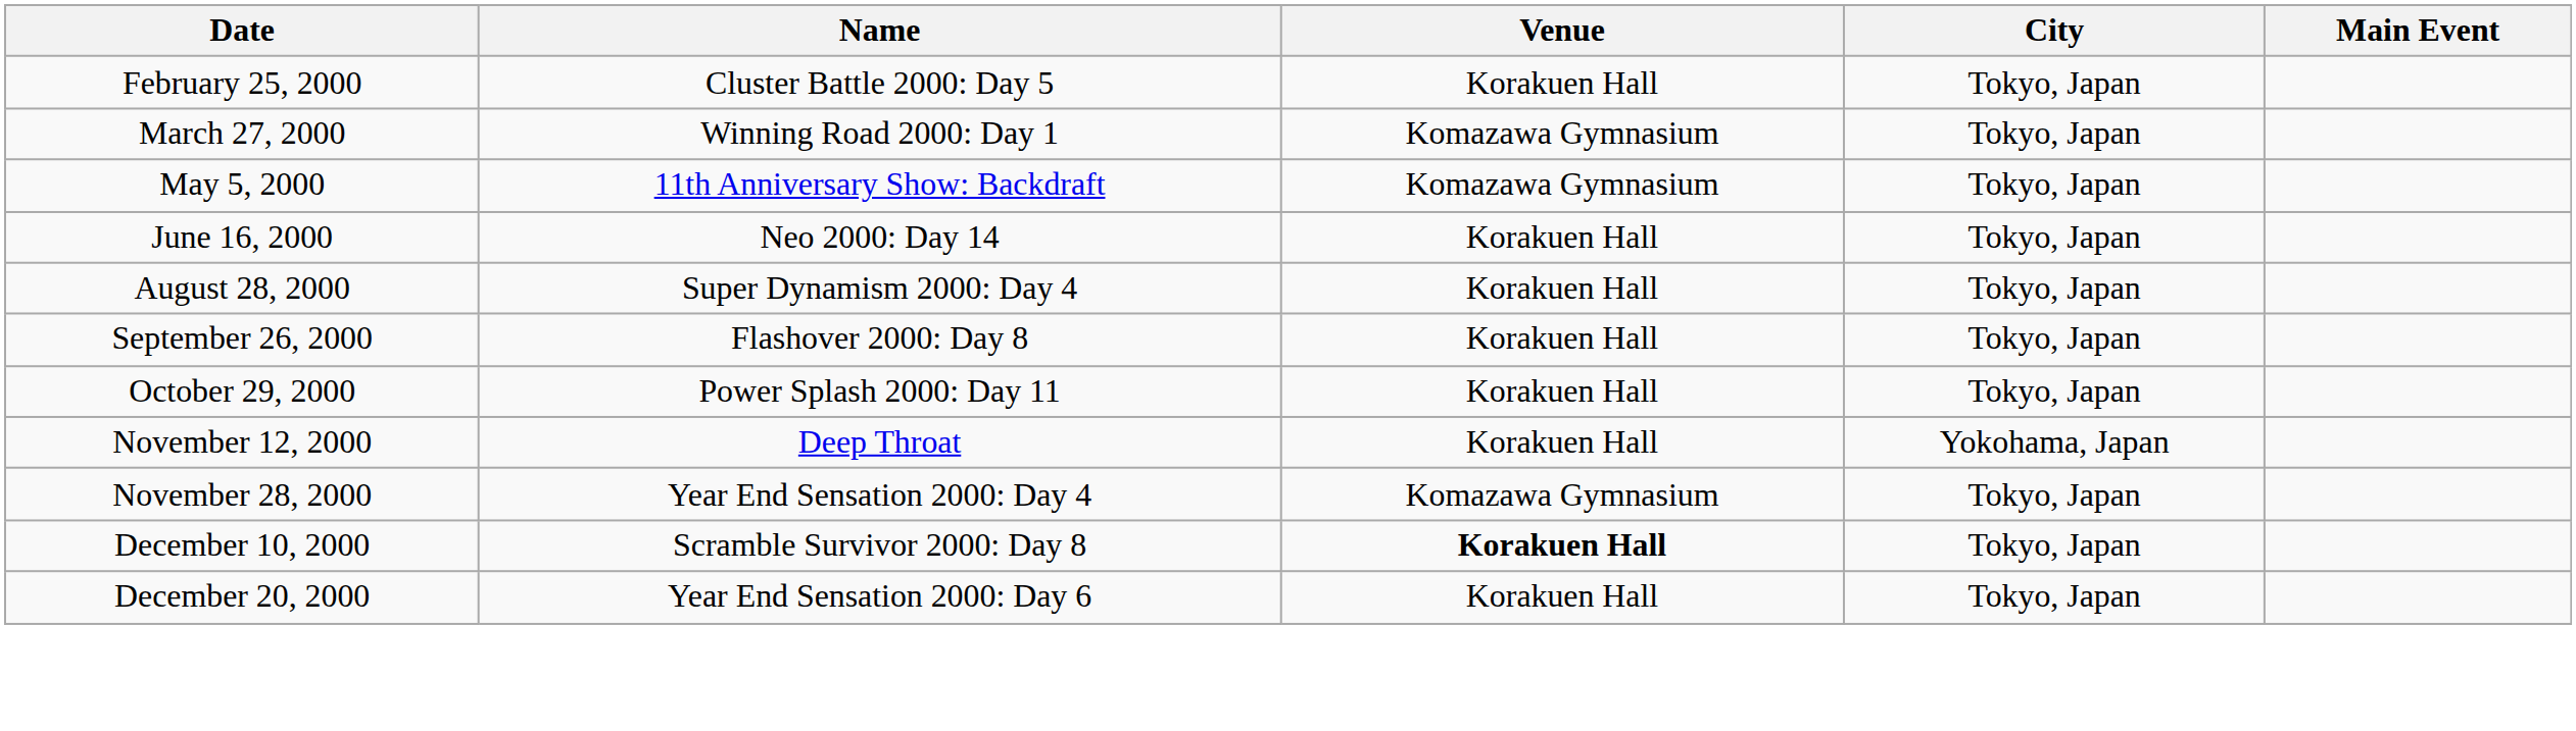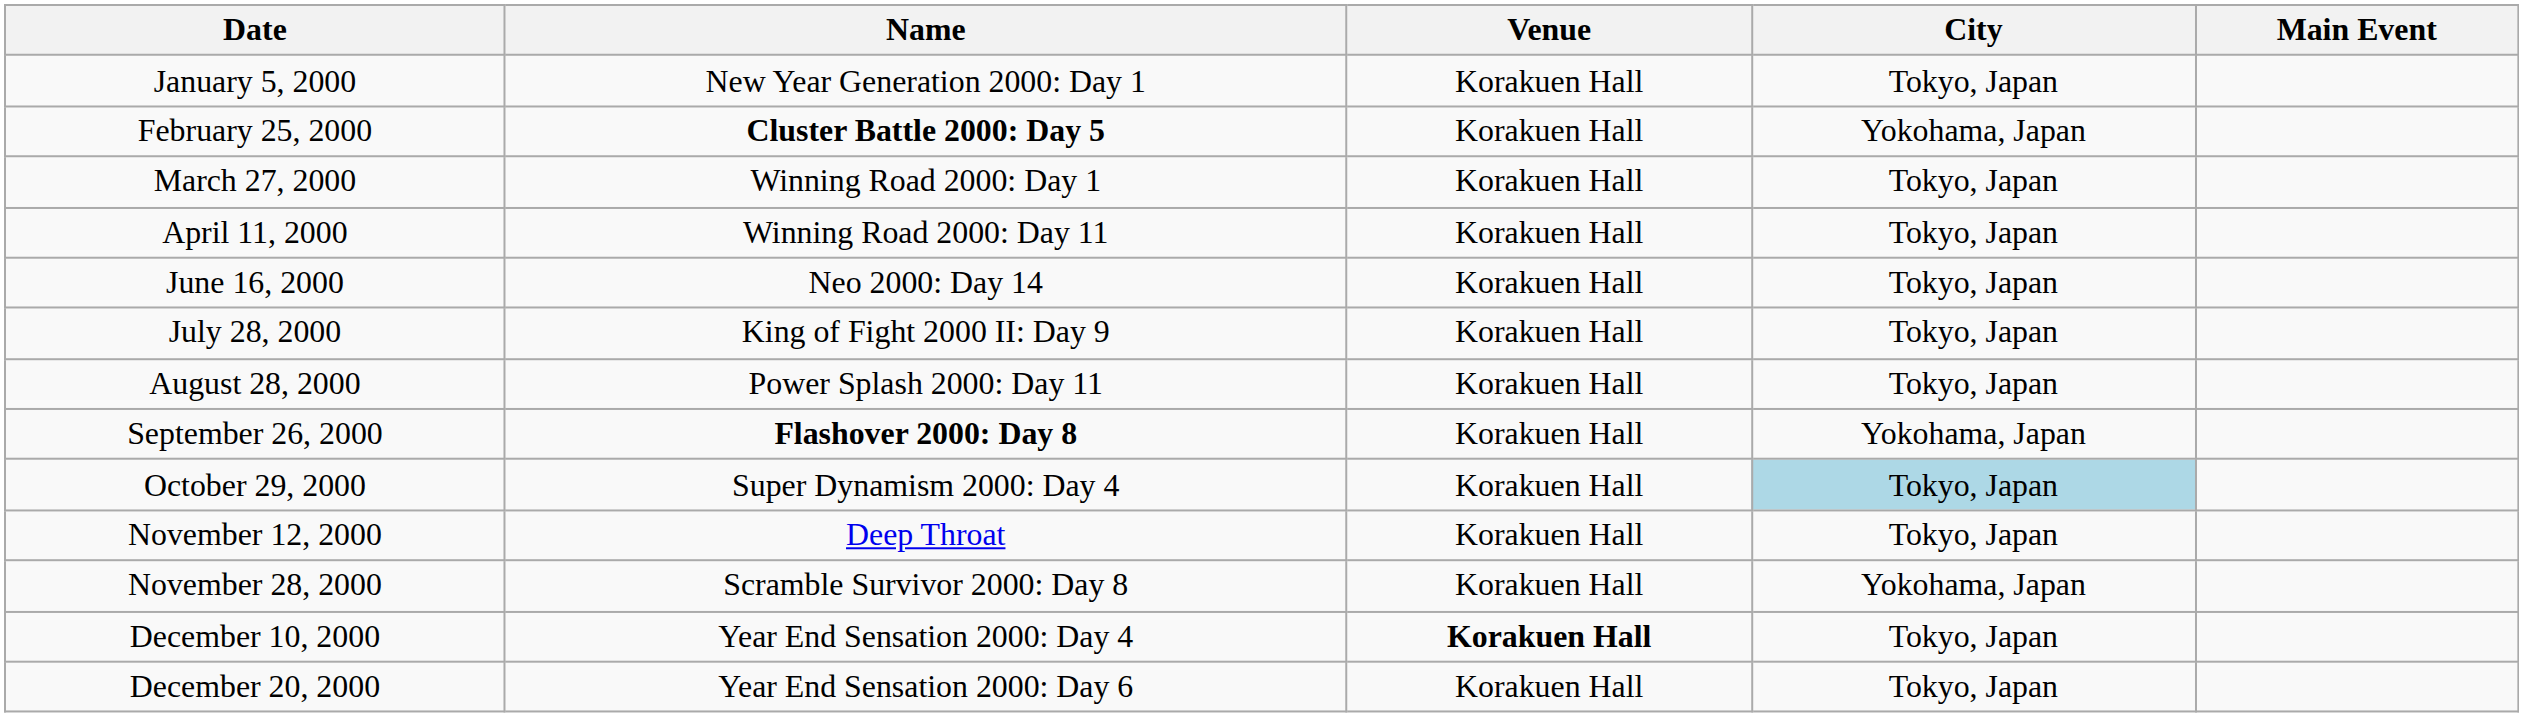 <table class="wikitable" width="100%">
 <tr>
 <th>Date</th>
 <th>Name</th>
 <th>Venue</th>
 <th>City</th>
 <th>Main Event</th>
 </tr>
 <tr align=center>
-<td>February 25, 2000</td>
-<td>Cluster Battle 2000: Day 5</td>
+<td>January 5, 2000</td>
+<td>New Year Generation 2000: Day 1</td>
 <td>Korakuen Hall</td>
 <td>Tokyo, Japan</td>
 <td></td>
 </tr>
 <tr align=center>
+<td>February 25, 2000</td>
+<td><strong>Cluster Battle 2000: Day 5</strong></td>
+<td>Korakuen Hall</td>
+<td>Yokohama, Japan</td>
+<td></td>
+</tr>
+<tr align=center>
 <td>March 27, 2000</td>
 <td>Winning Road 2000: Day 1</td>
-<td>Komazawa Gymnasium</td>
+<td>Korakuen Hall</td>
 <td>Tokyo, Japan</td>
 <td></td>
 </tr>
 <tr align=center>
-<td>May 5, 2000</td>
-<td><a href='#'>11th Anniversary Show: Backdraft</a></td>
-<td>Komazawa Gymnasium</td>
+<td>April 11, 2000</td>
+<td>Winning Road 2000: Day 11</td>
+<td>Korakuen Hall</td>
 <td>Tokyo, Japan</td>
 <td></td>
 </tr>
 <tr align=center>
 <td>June 16, 2000</td>
 <td>Neo 2000: Day 14</td>
 <td>Korakuen Hall</td>
 <td>Tokyo, Japan</td>
 <td></td>
 </tr>
 <tr align=center>
+<td>July 28, 2000</td>
+<td>King of Fight 2000 II: Day 9</td>
+<td>Korakuen Hall</td>
+<td>Tokyo, Japan</td>
+<td></td>
+</tr>
+<tr align=center>
 <td>August 28, 2000</td>
-<td>Super Dynamism 2000: Day 4</td>
+<td>Power Splash 2000: Day 11</td>
 <td>Korakuen Hall</td>
 <td>Tokyo, Japan</td>
 <td></td>
 </tr>
 <tr align=center>
 <td>September 26, 2000</td>
-<td>Flashover 2000: Day 8</td>
+<td><strong>Flashover 2000: Day 8</strong></td>
 <td>Korakuen Hall</td>
-<td>Tokyo, Japan</td>
+<td>Yokohama, Japan</td>
 <td></td>
 </tr>
 <tr align=center>
 <td>October 29, 2000</td>
-<td>Power Splash 2000: Day 11</td>
+<td>Super Dynamism 2000: Day 4</td>
 <td>Korakuen Hall</td>
-<td>Tokyo, Japan</td>
+<td style="background: lightblue;">Tokyo, Japan</td>
 <td></td>
 </tr>
 <tr align=center>
 <td>November 12, 2000</td>
 <td><a href='#'>Deep Throat</a></td>
 <td>Korakuen Hall</td>
+<td>Tokyo, Japan</td>
+<td></td>
+</tr>
+<tr align=center>
+<td>November 28, 2000</td>
+<td>Scramble Survivor 2000: Day 8</td>
+<td>Korakuen Hall</td>
 <td>Yokohama, Japan</td>
 <td></td>
 </tr>
 <tr align=center>
-<td>November 28, 2000</td>
+<td>December 10, 2000</td>
 <td>Year End Sensation 2000: Day 4</td>
-<td>Komazawa Gymnasium</td>
-<td>Tokyo, Japan</td>
-<td></td>
-</tr>
-<tr align=center>
-<td>December 10, 2000</td>
-<td>Scramble Survivor 2000: Day 8</td>
 <td><strong>Korakuen Hall</strong></td>
 <td>Tokyo, Japan</td>
 <td></td>
 </tr>
 <tr align=center>
 <td>December 20, 2000</td>
 <td>Year End Sensation 2000: Day 6</td>
 <td>Korakuen Hall</td>
 <td>Tokyo, Japan</td>
 <td></td>
 </tr>
 </table>
